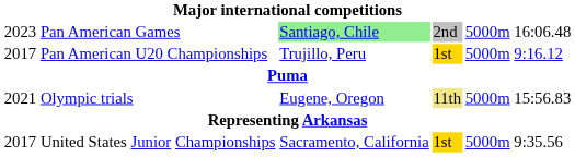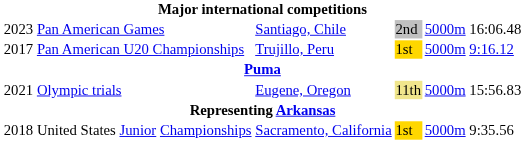 <table>
 <tr>
 <th colspan="9">Major international competitions</th>
 </tr>
 <tr>
 <td>2023</td>
 <td><a href='#'>Pan American Games</a></td>
-<td style="background: lightgreen;"><a href='#'>Santiago, Chile</a></td>
+<td><a href='#'>Santiago, Chile</a></td>
 <td style="background-color:silver;">2nd</td>
 <td><a href='#'>5000m</a></td>
 <td>16:06.48</td>
 </tr>
 <tr>
 <td rowspan=1>2017</td>
 <td><a href='#'>Pan American U20 Championships</a></td>
 <td><a href='#'>Trujillo, Peru</a></td>
 <td style="background-color:gold;">1st</td>
 <td><a href='#'>5000m</a></td>
 <td><a href='#'>9:16.12</a></td>
 </tr>
 <tr>
 <th colspan="9"><a href='#'>Puma</a></th>
 </tr>
 <tr>
 <td>2021</td>
 <td><a href='#'>Olympic trials</a></td>
 <td><a href='#'>Eugene, Oregon</a></td>
 <td style="background: khaki;">11th</td>
 <td><a href='#'>5000m</a></td>
 <td>15:56.83</td>
 </tr>
 <tr>
 <th colspan="9">Representing <a href='#'>Arkansas</a></th>
 </tr>
 <tr>
-<td>2017</td>
+<td>2018</td>
 <td>United States <a href='#'>Junior</a> <a href='#'>Championships</a></td>
 <td><a href='#'>Sacramento, California</a></td>
 <td style="background-color:gold;">1st</td>
 <td><a href='#'>5000m</a></td>
 <td>9:35.56</td>
 </tr>
 <tr>
 </tr>
 </table>
